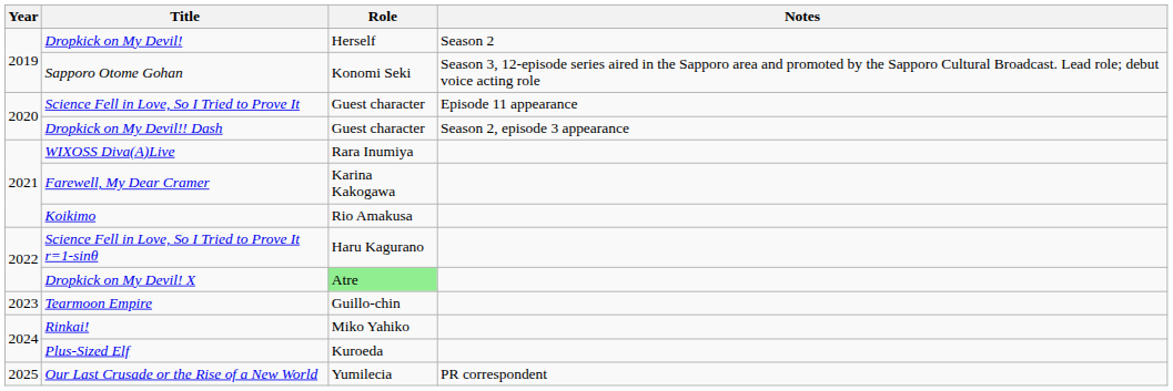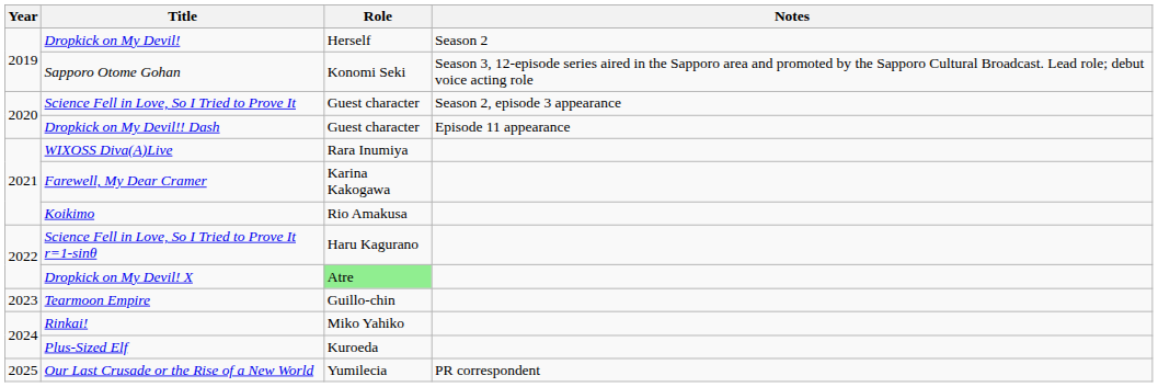 <table class="wikitable sortable">
 <tr>
 <th>Year</th>
 <th>Title</th>
 <th>Role</th>
 <th class="unsortable">Notes</th>
 </tr>
 <tr>
 <td rowspan="2">2019</td>
 <td><em><a href='#'>Dropkick on My Devil!</a></em></td>
 <td>Herself</td>
 <td>Season 2</td>
 </tr>
 <tr>
 <td><em>Sapporo Otome Gohan</em></td>
 <td>Konomi Seki</td>
 <td>Season 3, 12-episode series aired in the Sapporo area and promoted by the Sapporo Cultural Broadcast. Lead role; debut voice acting role</td>
 </tr>
 <tr>
 <td rowspan="2">2020</td>
 <td><em><a href='#'>Science Fell in Love, So I Tried to Prove It</a></em></td>
 <td>Guest character</td>
-<td>Episode 11 appearance</td>
+<td>Season 2, episode 3 appearance</td>
 </tr>
 <tr>
 <td><em><a href='#'>Dropkick on My Devil!! Dash</a></em></td>
 <td>Guest character</td>
-<td>Season 2, episode 3 appearance</td>
+<td>Episode 11 appearance</td>
 </tr>
 <tr>
 <td rowspan="3">2021</td>
 <td><em><a href='#'>WIXOSS Diva(A)Live</a></em></td>
 <td>Rara Inumiya</td>
 <td></td>
 </tr>
 <tr>
 <td><em><a href='#'>Farewell, My Dear Cramer</a></em></td>
 <td>Karina Kakogawa</td>
 <td></td>
 </tr>
 <tr>
 <td><em><a href='#'>Koikimo</a></em></td>
 <td>Rio Amakusa</td>
 <td></td>
 </tr>
 <tr>
 <td rowspan="2">2022</td>
 <td><em><a href='#'>Science Fell in Love, So I Tried to Prove It r=1-sinθ</a></em></td>
 <td>Haru Kagurano</td>
 <td></td>
 </tr>
 <tr>
 <td><em><a href='#'>Dropkick on My Devil! X</a></em></td>
 <td style="background: lightgreen;">Atre</td>
 <td></td>
 </tr>
 <tr>
 <td rowspan="1">2023</td>
 <td><em><a href='#'>Tearmoon Empire</a></em></td>
 <td>Guillo-chin</td>
 <td></td>
 </tr>
 <tr>
 <td rowspan="2">2024</td>
 <td><em><a href='#'>Rinkai!</a></em></td>
 <td>Miko Yahiko</td>
 </tr>
 <tr>
 <td><em><a href='#'>Plus-Sized Elf</a></em></td>
 <td>Kuroeda</td>
 <td></td>
 </tr>
 <tr>
 <td>2025</td>
 <td><em><a href='#'>Our Last Crusade or the Rise of a New World</a></em></td>
 <td>Yumilecia</td>
 <td>PR correspondent</td>
 </tr>
 </table>
